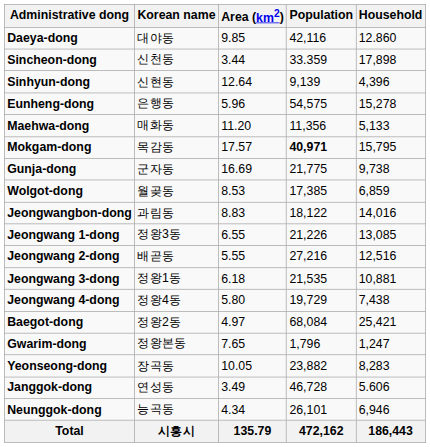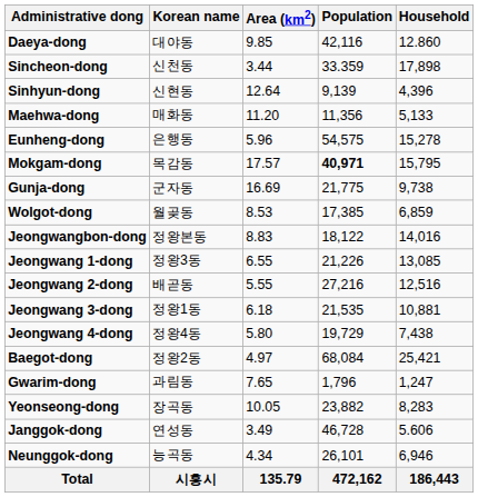 <table class="wikitable">
 <tr>
 <th>Administrative dong</th>
 <th>Korean name</th>
 <th>Area (<a href='#'>km<sup>2</sup></a>)</th>
 <th>Population</th>
 <th>Household</th>
 </tr>
 <tr>
 <td><strong>Daeya-dong</strong></td>
 <td>대야동</td>
 <td>9.85</td>
 <td>42,116</td>
 <td>12.860</td>
 </tr>
 <tr>
 <td><strong>Sincheon-dong</strong></td>
 <td>신천동</td>
 <td>3.44</td>
 <td>33.359</td>
 <td>17,898</td>
 </tr>
 <tr>
 <td><strong>Sinhyun-dong</strong></td>
 <td>신현동</td>
 <td>12.64</td>
 <td>9,139</td>
 <td>4,396</td>
 </tr>
 <tr>
+<td><strong>Maehwa-dong</strong></td>
+<td>매화동</td>
+<td>11.20</td>
+<td>11,356</td>
+<td>5,133</td>
+</tr>
+<tr>
 <td><strong>Eunheng-dong</strong></td>
 <td>은행동</td>
 <td>5.96</td>
 <td>54,575</td>
 <td>15,278</td>
-</tr>
-<tr>
-<td><strong>Maehwa-dong</strong></td>
-<td>매화동</td>
-<td>11.20</td>
-<td>11,356</td>
-<td>5,133</td>
 </tr>
 <tr>
 <td><strong>Mokgam-dong</strong></td>
 <td>목감동</td>
 <td>17.57</td>
 <td><strong>40,971</strong></td>
 <td>15,795</td>
 </tr>
 <tr>
 <td><strong>Gunja-dong</strong></td>
 <td>군자동</td>
 <td>16.69</td>
 <td>21,775</td>
 <td>9,738</td>
 </tr>
 <tr>
 <td><strong>Wolgot-dong</strong></td>
 <td>월곶동</td>
 <td>8.53</td>
 <td>17,385</td>
 <td>6,859</td>
 </tr>
 <tr>
 <td><strong>Jeongwangbon-dong</strong></td>
-<td>과림동</td>
+<td>정왕본동</td>
 <td>8.83</td>
 <td>18,122</td>
 <td>14,016</td>
 </tr>
 <tr>
 <td><strong>Jeongwang 1-dong</strong></td>
 <td>정왕3동</td>
 <td>6.55</td>
 <td>21,226</td>
 <td>13,085</td>
 </tr>
 <tr>
 <td><strong>Jeongwang 2-dong</strong></td>
 <td>배곧동</td>
 <td>5.55</td>
 <td>27,216</td>
 <td>12,516</td>
 </tr>
 <tr>
 <td><strong>Jeongwang 3-dong</strong></td>
 <td>정왕1동</td>
 <td>6.18</td>
 <td>21,535</td>
 <td>10,881</td>
 </tr>
 <tr>
 <td><strong>Jeongwang 4-dong</strong></td>
 <td>정왕4동</td>
 <td>5.80</td>
 <td>19,729</td>
 <td>7,438</td>
 </tr>
 <tr>
 <td><strong>Baegot-dong</strong></td>
 <td>정왕2동</td>
 <td>4.97</td>
 <td>68,084</td>
 <td>25,421</td>
 </tr>
 <tr>
 <td><strong>Gwarim-dong</strong></td>
-<td>정왕본동</td>
+<td>과림동</td>
 <td>7.65</td>
 <td>1,796</td>
 <td>1,247</td>
 </tr>
 <tr>
 <td><strong>Yeonseong-dong</strong></td>
 <td>장곡동</td>
 <td>10.05</td>
 <td>23,882</td>
 <td>8,283</td>
 </tr>
 <tr>
 <td><strong>Janggok-dong</strong></td>
 <td>연성동</td>
 <td>3.49</td>
 <td>46,728</td>
 <td>5.606</td>
 </tr>
 <tr>
 <td><strong>Neunggok-dong</strong></td>
 <td>능곡동</td>
 <td>4.34</td>
 <td>26,101</td>
 <td>6,946</td>
 </tr>
 <tr>
 <th><strong>Total</strong></th>
 <th>시흥시</th>
 <th>135.79</th>
 <th>472,162</th>
 <th>186,443</th>
 </tr>
 </table>
